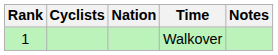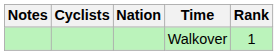 <table class="wikitable sortable">
 <tr>
-<th>Rank</th>
+<th>Notes</th>
 <th>Cyclists</th>
 <th>Nation</th>
 <th>Time</th>
-<th>Notes</th>
+<th>Rank</th>
 </tr>
 <tr bgcolor=bbf3bb>
-<td align=center>1</td>
+<td align=center></td>
 <td></td>
 <td></td>
 <td align=center>Walkover</td>
-<td align=center></td>
+<td align=center>1</td>
 </tr>
 </table>
